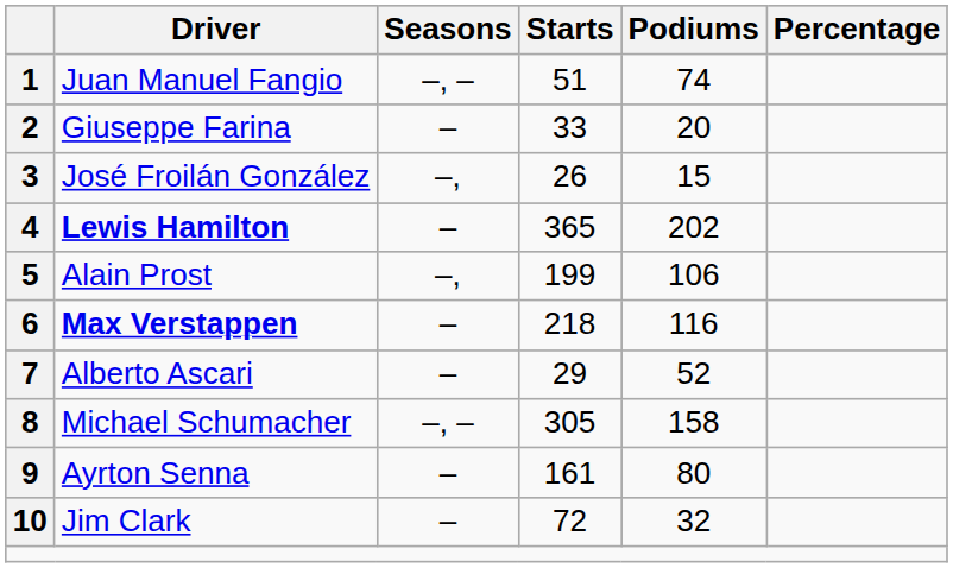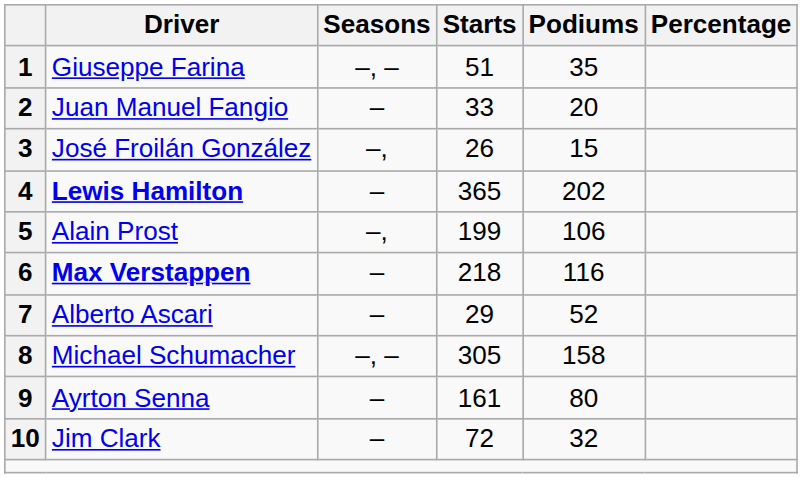 <table class="wikitable" style="text-align:center">
 <tr>
 <th></th>
 <th>Driver</th>
 <th>Seasons</th>
 <th>Starts</th>
 <th>Podiums</th>
 <th>Percentage</th>
 </tr>
 <tr>
 <th>1</th>
-<td align=left> <a href='#'>Juan Manuel Fangio</a></td>
+<td align=left> <a href='#'>Giuseppe Farina</a></td>
 <td>–, –</td>
 <td>51</td>
-<td>74</td>
+<td>35</td>
 <td></td>
 </tr>
 <tr>
 <th>2</th>
-<td align=left> <a href='#'>Giuseppe Farina</a></td>
+<td align=left> <a href='#'>Juan Manuel Fangio</a></td>
 <td>–</td>
 <td>33</td>
 <td>20</td>
 <td></td>
 </tr>
 <tr>
 <th>3</th>
 <td align=left> <a href='#'>José Froilán González</a></td>
 <td>–, </td>
 <td>26</td>
 <td>15</td>
 <td></td>
 </tr>
 <tr>
 <th>4</th>
 <td align=left> <strong><a href='#'>Lewis Hamilton</a></strong></td>
 <td>–</td>
 <td>365</td>
 <td>202</td>
 <td></td>
 </tr>
 <tr>
 <th>5</th>
 <td align=left> <a href='#'>Alain Prost</a></td>
 <td>–, </td>
 <td>199</td>
 <td>106</td>
 <td></td>
 </tr>
 <tr>
 <th>6</th>
 <td align=left> <strong><a href='#'>Max Verstappen</a></strong></td>
 <td>–</td>
 <td>218</td>
 <td>116</td>
 <td></td>
 </tr>
 <tr>
 <th>7</th>
 <td align=left> <a href='#'>Alberto Ascari</a></td>
 <td>–</td>
 <td>29</td>
 <td>52</td>
 <td></td>
 </tr>
 <tr>
 <th>8</th>
 <td align=left> <a href='#'>Michael Schumacher</a></td>
 <td>–, –</td>
 <td>305</td>
 <td>158</td>
 <td></td>
 </tr>
 <tr>
 <th>9</th>
 <td align=left> <a href='#'>Ayrton Senna</a></td>
 <td>–</td>
 <td>161</td>
 <td>80</td>
 <td></td>
 </tr>
 <tr>
 <th>10</th>
 <td align=left> <a href='#'>Jim Clark</a></td>
 <td>–</td>
 <td>72</td>
 <td>32</td>
 <td></td>
 </tr>
 <tr align=center>
 <td colspan=6></td>
 </tr>
 </table>
